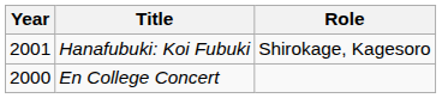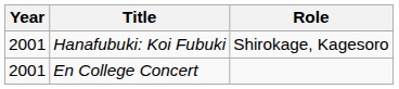 <table class="wikitable">
 <tr>
 <th>Year</th>
 <th>Title</th>
 <th>Role</th>
 </tr>
 <tr>
 <td>2001</td>
 <td><em>Hanafubuki: Koi Fubuki</em></td>
 <td>Shirokage, Kagesoro</td>
 </tr>
 <tr>
-<td>2000</td>
+<td>2001</td>
 <td><em>En College Concert</em></td>
 <td></td>
 </tr>
 </table>
